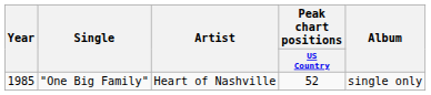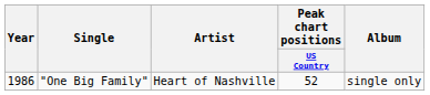 <table class="wikitable">
 <tr>
 <th rowspan="2">Year</th>
 <th rowspan="2">Single</th>
 <th rowspan="2">Artist</th>
 <th colspan="1">Peak chart positions</th>
 <th rowspan="2">Album</th>
 </tr>
 <tr>
 <th scope="col" style="width:4.5em;font-size:75%;"><a href='#'>US <br>Country</a></th>
 </tr>
 <tr>
-<td>1985</td>
+<td>1986</td>
 <td>"One Big Family"</td>
 <td>Heart of Nashville</td>
 <td align="center">52</td>
 <td>single only</td>
 </tr>
 </table>
